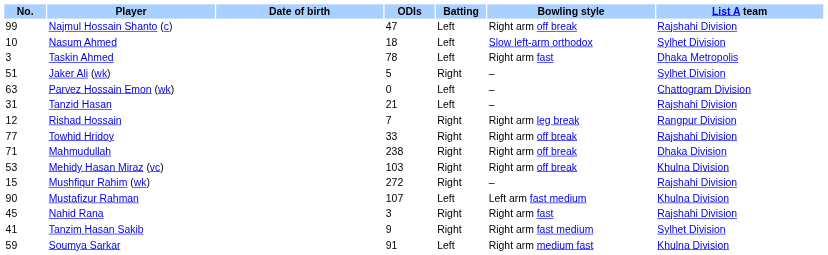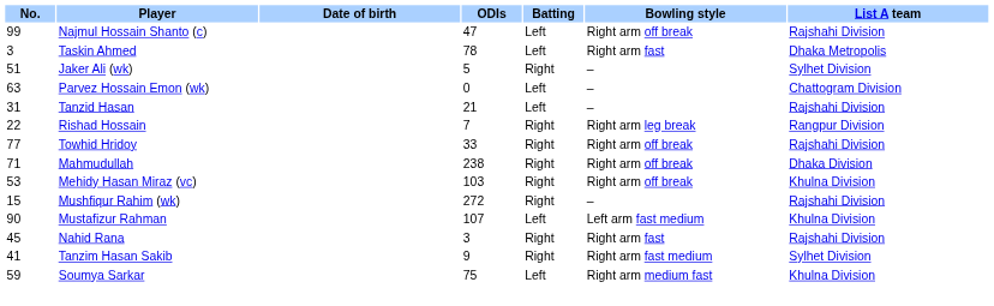 <table border="0" cellspacing="2" cellpadding="2" style="width:100%;">
 <tr style="background:#aad0ff;">
 <th width=5%>No.</th>
 <th width="20%">Player</th>
 <th width=20%>Date of birth</th>
 <th width=6%>ODIs</th>
 <th width=6%>Batting</th>
 <th width=20%>Bowling style</th>
 <th width=20%><a href='#'>List A</a> team</th>
 </tr>
 <tr>
 <td>99</td>
 <td><a href='#'>Najmul Hossain Shanto</a>  (<a href='#'>c</a>)</td>
 <td></td>
 <td>47</td>
 <td>Left</td>
 <td>Right arm <a href='#'>off break</a></td>
 <td> <a href='#'>Rajshahi Division</a></td>
-</tr>
-<tr>
-<td>10</td>
-<td><a href='#'>Nasum Ahmed</a></td>
-<td></td>
-<td>18</td>
-<td>Left</td>
-<td><a href='#'>Slow left-arm orthodox</a></td>
-<td> <a href='#'>Sylhet Division</a></td>
 </tr>
 <tr>
 <td>3</td>
 <td><a href='#'>Taskin Ahmed</a></td>
 <td></td>
 <td>78</td>
 <td>Left</td>
 <td>Right arm <a href='#'>fast</a></td>
 <td> <a href='#'>Dhaka Metropolis</a></td>
 </tr>
 <tr>
 <td>51</td>
 <td><a href='#'>Jaker Ali</a> (<a href='#'>wk</a>)</td>
 <td></td>
 <td>5</td>
 <td>Right</td>
 <td>–</td>
 <td> <a href='#'>Sylhet Division</a></td>
 </tr>
 <tr>
 <td>63</td>
 <td><a href='#'>Parvez Hossain Emon</a> (<a href='#'>wk</a>)</td>
 <td></td>
 <td>0</td>
 <td>Left</td>
 <td>–</td>
 <td> <a href='#'>Chattogram Division</a></td>
 </tr>
 <tr>
 <td>31</td>
 <td><a href='#'>Tanzid Hasan</a></td>
 <td></td>
 <td>21</td>
 <td>Left</td>
 <td>–</td>
 <td> <a href='#'>Rajshahi Division</a></td>
 </tr>
 <tr>
-<td>12</td>
+<td>22</td>
 <td><a href='#'>Rishad Hossain</a></td>
 <td></td>
 <td>7</td>
 <td>Right</td>
 <td>Right arm <a href='#'>leg break</a></td>
 <td> <a href='#'>Rangpur Division</a></td>
 </tr>
 <tr>
 <td>77</td>
 <td><a href='#'>Towhid Hridoy</a></td>
 <td></td>
 <td>33</td>
 <td>Right</td>
 <td>Right arm <a href='#'>off break</a></td>
 <td> <a href='#'>Rajshahi Division</a></td>
 </tr>
 <tr>
 <td>71</td>
 <td><a href='#'>Mahmudullah</a></td>
 <td></td>
 <td>238</td>
 <td>Right</td>
 <td>Right arm <a href='#'>off break</a></td>
 <td> <a href='#'>Dhaka Division</a></td>
 </tr>
 <tr>
 <td>53</td>
 <td><a href='#'>Mehidy Hasan Miraz</a> (<a href='#'>vc</a>)</td>
 <td></td>
 <td>103</td>
 <td>Right</td>
 <td>Right arm <a href='#'>off break</a></td>
 <td> <a href='#'>Khulna Division</a></td>
 </tr>
 <tr>
 <td>15</td>
 <td><a href='#'>Mushfiqur Rahim</a> (<a href='#'>wk</a>)</td>
 <td></td>
 <td>272</td>
 <td>Right</td>
 <td>–</td>
 <td> <a href='#'>Rajshahi Division</a></td>
 </tr>
 <tr>
 <td>90</td>
 <td><a href='#'>Mustafizur Rahman</a></td>
 <td></td>
 <td>107</td>
 <td>Left</td>
 <td>Left arm <a href='#'>fast medium</a></td>
 <td> <a href='#'>Khulna Division</a></td>
 </tr>
 <tr>
 <td>45</td>
 <td><a href='#'>Nahid Rana</a></td>
 <td></td>
 <td>3</td>
 <td>Right</td>
 <td>Right arm <a href='#'>fast</a></td>
 <td> <a href='#'>Rajshahi Division</a></td>
 </tr>
 <tr>
 <td>41</td>
 <td><a href='#'>Tanzim Hasan Sakib</a></td>
 <td></td>
 <td>9</td>
 <td>Right</td>
 <td>Right arm <a href='#'>fast medium</a></td>
 <td> <a href='#'>Sylhet Division</a></td>
 </tr>
 <tr>
 <td>59</td>
 <td><a href='#'>Soumya Sarkar</a></td>
 <td></td>
-<td>91</td>
+<td>75</td>
 <td>Left</td>
 <td>Right arm <a href='#'>medium fast</a></td>
 <td> <a href='#'>Khulna Division</a></td>
 </tr>
 <tr>
 </tr>
 </table>
